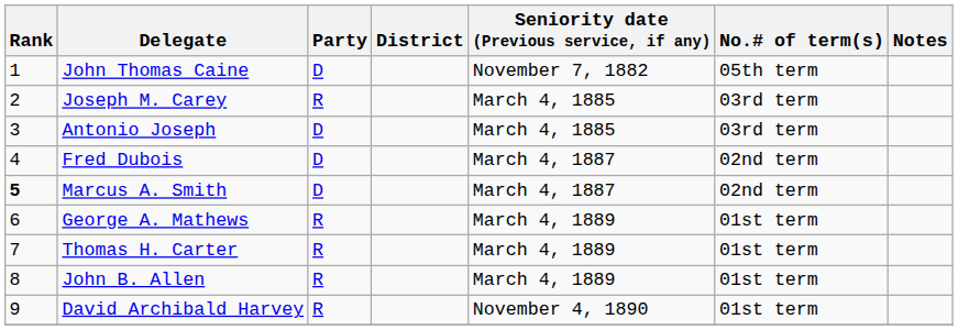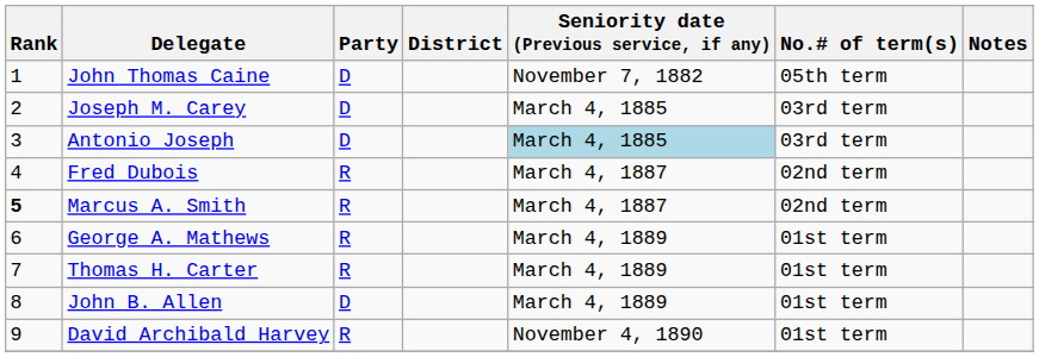 <table class="wikitable sortable">
 <tr valign=bottom>
 <th>Rank</th>
 <th>Delegate</th>
 <th>Party</th>
 <th>District</th>
 <th>Seniority date<br><small>(Previous service, if any)</small><br></th>
 <th>No.# of term(s)</th>
 <th>Notes</th>
 </tr>
 <tr>
 <td>1</td>
 <td><a href='#'>John Thomas Caine</a></td>
 <td><a href='#'>D</a></td>
 <td></td>
 <td>November 7, 1882</td>
 <td>05th term</td>
 <td></td>
 </tr>
 <tr>
 <td>2</td>
 <td><a href='#'>Joseph M. Carey</a></td>
-<td><a href='#'>R</a></td>
+<td><a href='#'>D</a></td>
 <td></td>
 <td>March 4, 1885</td>
 <td>03rd term</td>
 <td></td>
 </tr>
 <tr>
 <td>3</td>
 <td><a href='#'>Antonio Joseph</a></td>
 <td><a href='#'>D</a></td>
 <td></td>
-<td>March 4, 1885</td>
+<td style="background: lightblue;">March 4, 1885</td>
 <td>03rd term</td>
 <td></td>
 </tr>
 <tr>
 <td>4</td>
 <td><a href='#'>Fred Dubois</a></td>
-<td><a href='#'>D</a></td>
+<td><a href='#'>R</a></td>
 <td></td>
 <td>March 4, 1887</td>
 <td>02nd term</td>
 <td></td>
 </tr>
 <tr>
 <td><strong>5</strong></td>
 <td><a href='#'>Marcus A. Smith</a></td>
-<td><a href='#'>D</a></td>
+<td><a href='#'>R</a></td>
 <td></td>
 <td>March 4, 1887</td>
 <td>02nd term</td>
 <td></td>
 </tr>
 <tr>
 <td>6</td>
 <td><a href='#'>George A. Mathews</a></td>
 <td><a href='#'>R</a></td>
 <td></td>
 <td>March 4, 1889</td>
 <td>01st term</td>
 <td></td>
 </tr>
 <tr>
 <td>7</td>
 <td><a href='#'>Thomas H. Carter</a></td>
 <td><a href='#'>R</a></td>
 <td></td>
 <td>March 4, 1889</td>
 <td>01st term</td>
 <td></td>
 </tr>
 <tr>
 <td>8</td>
 <td><a href='#'>John B. Allen</a></td>
-<td><a href='#'>R</a></td>
+<td><a href='#'>D</a></td>
 <td></td>
 <td>March 4, 1889</td>
 <td>01st term</td>
 <td></td>
 </tr>
 <tr>
 <td>9</td>
 <td><a href='#'>David Archibald Harvey</a></td>
 <td><a href='#'>R</a></td>
 <td></td>
 <td>November 4, 1890</td>
 <td>01st term</td>
 <td></td>
 </tr>
 <tr>
 </tr>
 </table>
